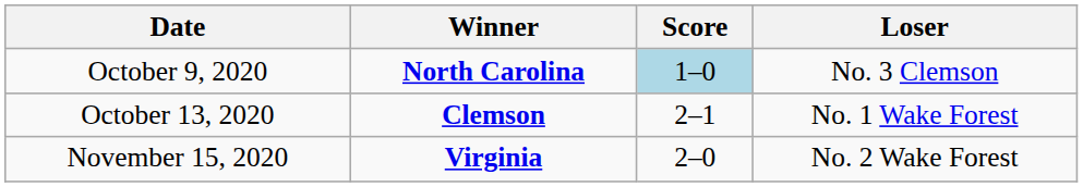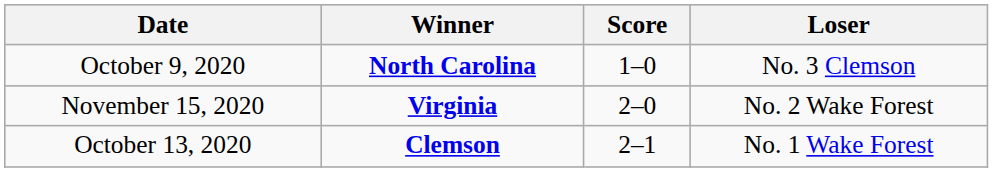 <table class="wikitable" style="text-align:center; font-size:100%; width:70%">
 <tr>
 <th>Date</th>
 <th>Winner</th>
 <th>Score</th>
 <th>Loser</th>
 </tr>
 <tr>
 <td>October 9, 2020</td>
 <td><strong><a href='#'>North Carolina</a></strong></td>
-<td style="background: lightblue;">1–0</td>
+<td>1–0</td>
 <td>No. 3 <a href='#'>Clemson</a></td>
+</tr>
+<tr>
+<td>November 15, 2020</td>
+<td><strong><a href='#'>Virginia</a></strong></td>
+<td>2–0</td>
+<td>No. 2 Wake Forest</td>
 </tr>
 <tr>
 <td>October 13, 2020</td>
 <td><strong><a href='#'>Clemson</a></strong></td>
 <td>2–1</td>
 <td>No. 1 <a href='#'>Wake Forest</a></td>
 </tr>
-<tr>
-<td>November 15, 2020</td>
-<td><strong><a href='#'>Virginia</a></strong></td>
-<td>2–0</td>
-<td>No. 2 Wake Forest</td>
-</tr>
 </table>
